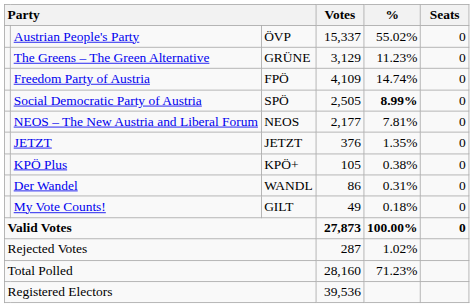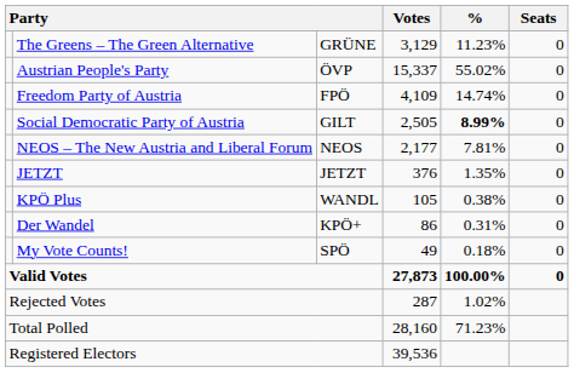 <table class="wikitable" border="1" style="text-align:right;">
 <tr>
 <th style="text-align:left;" colspan=3>Party</th>
 <th align=center width="50">Votes</th>
 <th align=center width="50">%</th>
 <th align=center width="50">Seats</th>
 </tr>
 <tr>
 <td></td>
+<td align=left><a href='#'>The Greens – The Green Alternative</a></td>
+<td align=left>GRÜNE</td>
+<td>3,129</td>
+<td>11.23%</td>
+<td>0</td>
+</tr>
+<tr>
+<td></td>
 <td align=left><a href='#'>Austrian People's Party</a></td>
 <td align=left>ÖVP</td>
 <td>15,337</td>
 <td>55.02%</td>
-<td>0</td>
-</tr>
-<tr>
-<td></td>
-<td align=left><a href='#'>The Greens – The Green Alternative</a></td>
-<td align=left>GRÜNE</td>
-<td>3,129</td>
-<td>11.23%</td>
 <td>0</td>
 </tr>
 <tr>
 <td></td>
 <td align=left><a href='#'>Freedom Party of Austria</a></td>
 <td align=left>FPÖ</td>
 <td>4,109</td>
 <td>14.74%</td>
 <td>0</td>
 </tr>
 <tr>
 <td></td>
 <td align=left><a href='#'>Social Democratic Party of Austria</a></td>
-<td align=left>SPÖ</td>
+<td align=left>GILT</td>
 <td>2,505</td>
 <td><strong>8.99%</strong></td>
 <td>0</td>
 </tr>
 <tr>
 <td></td>
 <td align=left style="white-space: nowrap;"><a href='#'>NEOS – The New Austria and Liberal Forum</a></td>
 <td align=left>NEOS</td>
 <td>2,177</td>
 <td>7.81%</td>
 <td>0</td>
 </tr>
 <tr>
 <td></td>
 <td align=left><a href='#'>JETZT</a></td>
 <td align=left>JETZT</td>
 <td>376</td>
 <td>1.35%</td>
 <td>0</td>
 </tr>
 <tr>
 <td></td>
 <td align=left><a href='#'>KPÖ Plus</a></td>
-<td align=left>KPÖ+</td>
+<td align=left>WANDL</td>
 <td>105</td>
 <td>0.38%</td>
 <td>0</td>
 </tr>
 <tr>
 <td></td>
 <td align=left><a href='#'>Der Wandel</a></td>
-<td align=left>WANDL</td>
+<td align=left>KPÖ+</td>
 <td>86</td>
 <td>0.31%</td>
 <td>0</td>
 </tr>
 <tr>
 <td></td>
 <td align=left><a href='#'>My Vote Counts!</a></td>
-<td align=left>GILT</td>
+<td align=left>SPÖ</td>
 <td>49</td>
 <td>0.18%</td>
 <td>0</td>
 </tr>
 <tr style="font-weight:bold">
 <td align=left colspan=3>Valid Votes</td>
 <td>27,873</td>
 <td>100.00%</td>
 <td>0</td>
 </tr>
 <tr>
 <td align=left colspan=3>Rejected Votes</td>
 <td>287</td>
 <td>1.02%</td>
 <td></td>
 </tr>
 <tr>
 <td align=left colspan=3>Total Polled</td>
 <td>28,160</td>
 <td>71.23%</td>
 <td></td>
 </tr>
 <tr>
 <td align=left colspan=3>Registered Electors</td>
 <td>39,536</td>
 <td></td>
 <td></td>
 </tr>
 </table>
